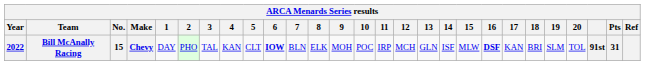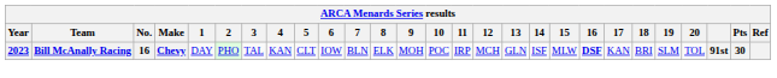 <table class="wikitable" style="text-align:center; font-size:75%">
 <tr>
 <th colspan=27><a href='#'>ARCA Menards Series</a> results</th>
 </tr>
 <tr>
 <th>Year</th>
 <th>Team</th>
 <th>No.</th>
 <th>Make</th>
 <th>1</th>
 <th>2</th>
 <th>3</th>
 <th>4</th>
 <th>5</th>
 <th>6</th>
 <th>7</th>
 <th>8</th>
 <th>9</th>
 <th>10</th>
 <th>11</th>
 <th>12</th>
 <th>13</th>
 <th>14</th>
 <th>15</th>
 <th>16</th>
 <th>17</th>
 <th>18</th>
 <th>19</th>
 <th>20</th>
 <th></th>
 <th>Pts</th>
 <th>Ref</th>
 </tr>
 <tr>
-<th><a href='#'>2022</a></th>
+<th><a href='#'>2023</a></th>
 <th><a href='#'>Bill McAnally Racing</a></th>
-<th>15</th>
+<th>16</th>
 <th><a href='#'>Chevy</a></th>
 <td><a href='#'>DAY</a></td>
 <td style="background:#DFFFDF;"><a href='#'>PHO</a><br></td>
 <td><a href='#'>TAL</a></td>
 <td><a href='#'>KAN</a></td>
 <td><a href='#'>CLT</a></td>
-<td><strong><a href='#'>IOW</a></strong></td>
+<td><a href='#'>IOW</a></td>
 <td><a href='#'>BLN</a></td>
 <td><a href='#'>ELK</a></td>
 <td><a href='#'>MOH</a></td>
 <td><a href='#'>POC</a></td>
 <td><a href='#'>IRP</a></td>
 <td><a href='#'>MCH</a></td>
 <td><a href='#'>GLN</a></td>
 <td><a href='#'>ISF</a></td>
 <td><a href='#'>MLW</a></td>
 <td><strong><a href='#'>DSF</a></strong></td>
 <td><a href='#'>KAN</a></td>
 <td><a href='#'>BRI</a></td>
 <td><a href='#'>SLM</a></td>
 <td><a href='#'>TOL</a></td>
 <th>91st</th>
-<th>31</th>
+<th>30</th>
 <th></th>
 </tr>
 </table>
